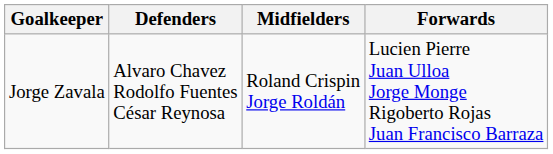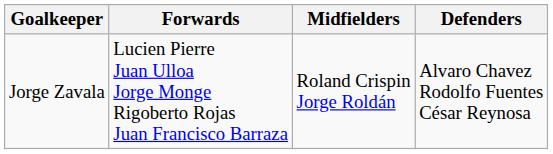 <table class="wikitable">
 <tr>
 <th>Goalkeeper</th>
+<th>Forwards</th>
+<th>Midfielders</th>
 <th>Defenders</th>
-<th>Midfielders</th>
-<th>Forwards</th>
 </tr>
 <tr>
 <td> Jorge Zavala</td>
+<td> Lucien Pierre<br> <a href='#'>Juan Ulloa</a><br> <a href='#'>Jorge Monge</a><br> Rigoberto Rojas<br> <a href='#'>Juan Francisco Barraza</a></td>
+<td> Roland Crispin<br> <a href='#'>Jorge Roldán</a></td>
 <td> Alvaro Chavez<br> Rodolfo Fuentes<br> César Reynosa</td>
-<td> Roland Crispin<br> <a href='#'>Jorge Roldán</a></td>
-<td> Lucien Pierre<br> <a href='#'>Juan Ulloa</a><br> <a href='#'>Jorge Monge</a><br> Rigoberto Rojas<br> <a href='#'>Juan Francisco Barraza</a></td>
 </tr>
 </table>
